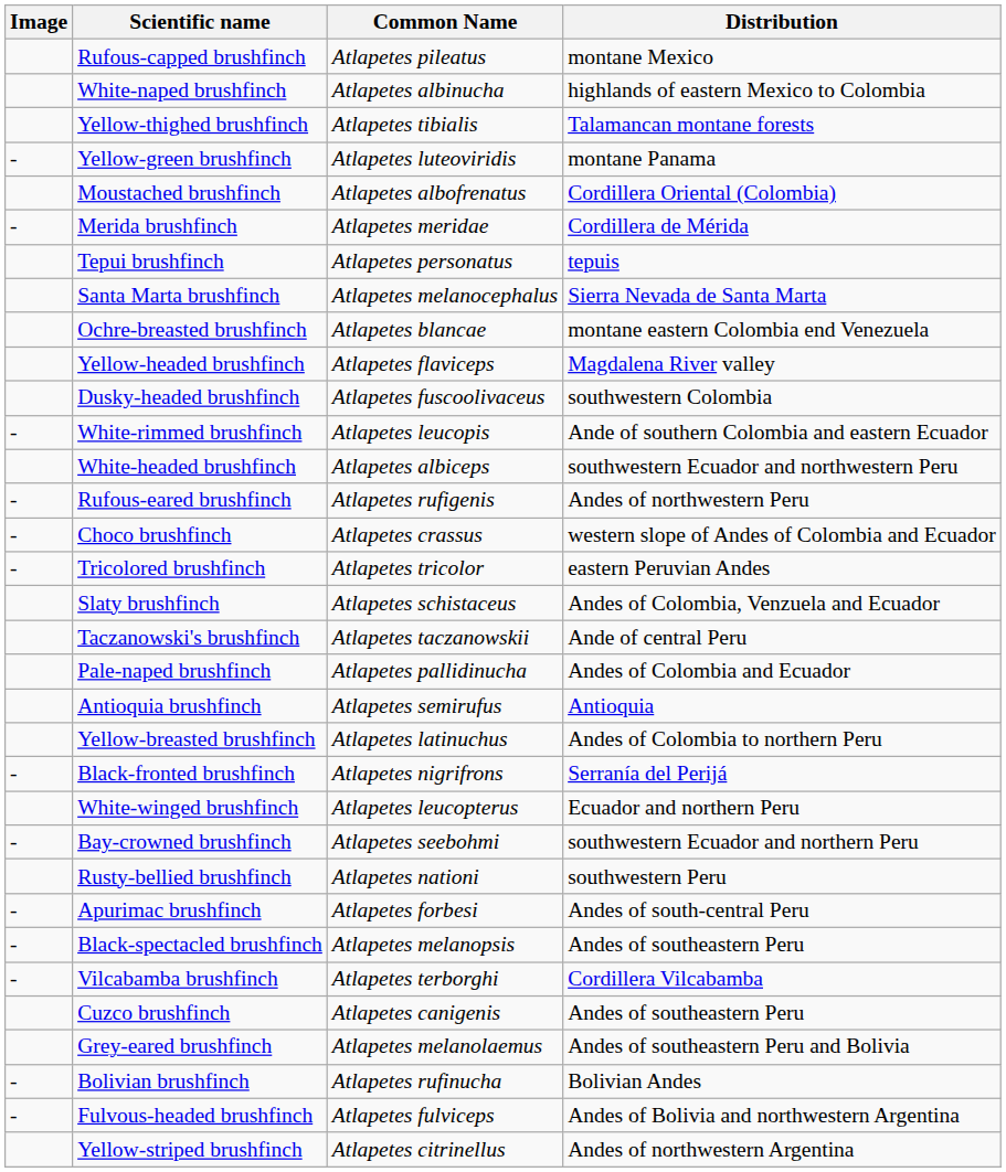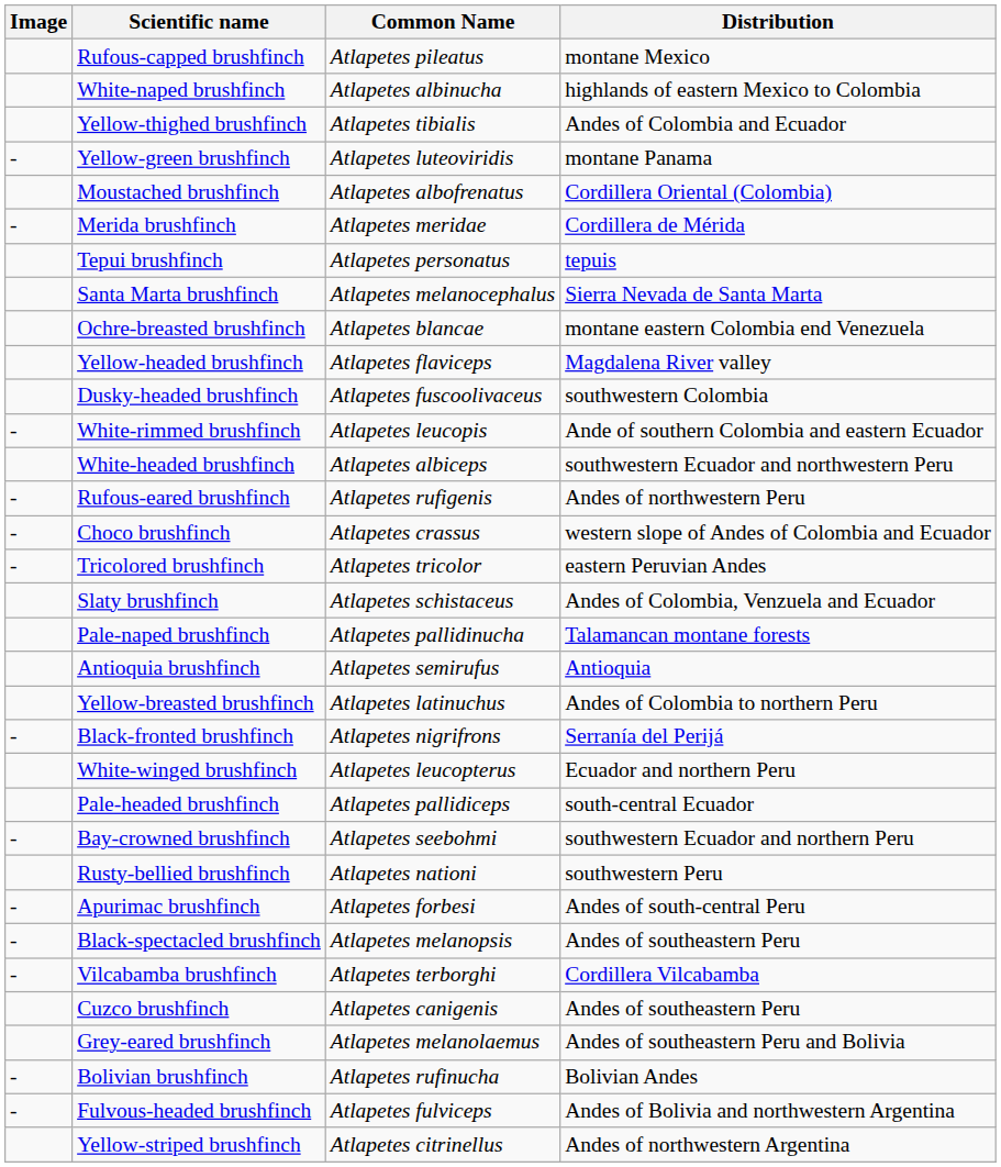 <table class="wikitable">
 <tr>
 <th>Image</th>
 <th>Scientific name</th>
 <th>Common Name</th>
 <th>Distribution</th>
 </tr>
 <tr>
 <td></td>
 <td><a href='#'>Rufous-capped brushfinch</a></td>
 <td><em>Atlapetes pileatus</em></td>
 <td>montane Mexico</td>
 </tr>
 <tr>
 <td></td>
 <td><a href='#'>White-naped brushfinch</a></td>
 <td><em>Atlapetes albinucha</em></td>
 <td>highlands of eastern Mexico to Colombia</td>
 </tr>
 <tr>
 <td></td>
 <td><a href='#'>Yellow-thighed brushfinch</a></td>
 <td><em>Atlapetes tibialis</em></td>
-<td><a href='#'>Talamancan montane forests</a></td>
+<td>Andes of Colombia and Ecuador</td>
 </tr>
 <tr>
 <td>-</td>
 <td><a href='#'>Yellow-green brushfinch</a></td>
 <td><em>Atlapetes luteoviridis</em></td>
 <td>montane Panama</td>
 </tr>
 <tr>
 <td></td>
 <td><a href='#'>Moustached brushfinch</a></td>
 <td><em>Atlapetes albofrenatus</em></td>
 <td><a href='#'>Cordillera Oriental (Colombia)</a></td>
 </tr>
 <tr>
 <td>-</td>
 <td><a href='#'>Merida brushfinch</a></td>
 <td><em>Atlapetes meridae</em></td>
 <td><a href='#'>Cordillera de Mérida</a></td>
 </tr>
 <tr>
 <td></td>
 <td><a href='#'>Tepui brushfinch</a></td>
 <td><em>Atlapetes personatus</em></td>
 <td><a href='#'>tepuis</a></td>
 </tr>
 <tr>
 <td></td>
 <td><a href='#'>Santa Marta brushfinch</a></td>
 <td><em>Atlapetes melanocephalus</em></td>
 <td><a href='#'>Sierra Nevada de Santa Marta</a></td>
 </tr>
 <tr>
 <td></td>
 <td><a href='#'>Ochre-breasted brushfinch</a></td>
 <td><em>Atlapetes blancae</em></td>
 <td>montane eastern Colombia end Venezuela</td>
 </tr>
 <tr>
 <td></td>
 <td><a href='#'>Yellow-headed brushfinch</a></td>
 <td><em>Atlapetes flaviceps</em></td>
 <td><a href='#'>Magdalena River</a> valley</td>
 </tr>
 <tr>
 <td></td>
 <td><a href='#'>Dusky-headed brushfinch</a></td>
 <td><em>Atlapetes fuscoolivaceus</em></td>
 <td>southwestern Colombia</td>
 </tr>
 <tr>
 <td>-</td>
 <td><a href='#'>White-rimmed brushfinch</a></td>
 <td><em>Atlapetes leucopis</em></td>
 <td>Ande of southern Colombia and eastern Ecuador</td>
 </tr>
 <tr>
 <td></td>
 <td><a href='#'>White-headed brushfinch</a></td>
 <td><em>Atlapetes albiceps</em></td>
 <td>southwestern Ecuador and northwestern Peru</td>
 </tr>
 <tr>
 <td>-</td>
 <td><a href='#'>Rufous-eared brushfinch</a></td>
 <td><em>Atlapetes rufigenis</em></td>
 <td>Andes of northwestern Peru</td>
 </tr>
 <tr>
 <td>-</td>
 <td><a href='#'>Choco brushfinch</a></td>
 <td><em>Atlapetes crassus</em></td>
 <td>western slope of Andes of Colombia and Ecuador</td>
 </tr>
 <tr>
 <td>-</td>
 <td><a href='#'>Tricolored brushfinch</a></td>
 <td><em>Atlapetes tricolor</em></td>
 <td>eastern Peruvian Andes</td>
 </tr>
 <tr>
 <td></td>
 <td><a href='#'>Slaty brushfinch</a></td>
 <td><em>Atlapetes schistaceus</em></td>
 <td>Andes of Colombia, Venzuela and Ecuador</td>
 </tr>
 <tr>
 <td></td>
-<td><a href='#'>Taczanowski's brushfinch</a></td>
-<td><em>Atlapetes taczanowskii</em></td>
-<td>Ande of central Peru</td>
-</tr>
-<tr>
-<td></td>
 <td><a href='#'>Pale-naped brushfinch</a></td>
 <td><em>Atlapetes pallidinucha</em></td>
-<td>Andes of Colombia and Ecuador</td>
+<td><a href='#'>Talamancan montane forests</a></td>
 </tr>
 <tr>
 <td></td>
 <td><a href='#'>Antioquia brushfinch</a></td>
 <td><em>Atlapetes semirufus</em></td>
 <td><a href='#'>Antioquia</a></td>
 </tr>
 <tr>
 <td></td>
 <td><a href='#'>Yellow-breasted brushfinch</a></td>
 <td><em>Atlapetes latinuchus</em></td>
 <td>Andes of Colombia to northern Peru</td>
 </tr>
 <tr>
 <td>-</td>
 <td><a href='#'>Black-fronted brushfinch</a></td>
 <td><em>Atlapetes nigrifrons</em></td>
 <td><a href='#'>Serranía del Perijá</a></td>
 </tr>
 <tr>
 <td></td>
 <td><a href='#'>White-winged brushfinch</a></td>
 <td><em>Atlapetes leucopterus</em></td>
 <td>Ecuador and northern Peru</td>
+</tr>
+<tr>
+<td></td>
+<td><a href='#'>Pale-headed brushfinch</a></td>
+<td><em>Atlapetes pallidiceps</em></td>
+<td>south-central Ecuador</td>
 </tr>
 <tr>
 <td>-</td>
 <td><a href='#'>Bay-crowned brushfinch</a></td>
 <td><em>Atlapetes seebohmi</em></td>
 <td>southwestern Ecuador and northern Peru</td>
 </tr>
 <tr>
 <td></td>
 <td><a href='#'>Rusty-bellied brushfinch</a></td>
 <td><em>Atlapetes nationi</em></td>
 <td>southwestern Peru</td>
 </tr>
 <tr>
 <td>-</td>
 <td><a href='#'>Apurimac brushfinch</a></td>
 <td><em>Atlapetes forbesi</em></td>
 <td>Andes of south-central Peru</td>
 </tr>
 <tr>
 <td>-</td>
 <td><a href='#'>Black-spectacled brushfinch</a></td>
 <td><em>Atlapetes melanopsis</em></td>
 <td>Andes of southeastern Peru</td>
 </tr>
 <tr>
 <td>-</td>
 <td><a href='#'>Vilcabamba brushfinch</a></td>
 <td><em>Atlapetes terborghi</em></td>
 <td><a href='#'>Cordillera Vilcabamba</a></td>
 </tr>
 <tr>
 <td></td>
 <td><a href='#'>Cuzco brushfinch</a></td>
 <td><em>Atlapetes canigenis</em></td>
 <td>Andes of southeastern Peru</td>
 </tr>
 <tr>
 <td></td>
 <td><a href='#'>Grey-eared brushfinch</a></td>
 <td><em>Atlapetes melanolaemus</em></td>
 <td>Andes of southeastern Peru and Bolivia</td>
 </tr>
 <tr>
 <td>-</td>
 <td><a href='#'>Bolivian brushfinch</a></td>
 <td><em>Atlapetes rufinucha</em></td>
 <td>Bolivian Andes</td>
 </tr>
 <tr>
 <td>-</td>
 <td><a href='#'>Fulvous-headed brushfinch</a></td>
 <td><em>Atlapetes fulviceps</em></td>
 <td>Andes of Bolivia and northwestern Argentina</td>
 </tr>
 <tr>
 <td></td>
 <td><a href='#'>Yellow-striped brushfinch</a></td>
 <td><em>Atlapetes citrinellus</em></td>
 <td>Andes of northwestern Argentina</td>
 </tr>
 <tr>
 </tr>
 </table>
